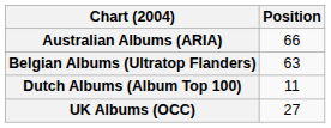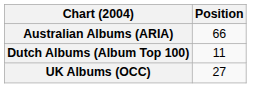 <table class="wikitable sortable plainrowheaders" style="text-align:center">
 <tr>
 <th scope="col">Chart (2004)</th>
 <th scope="col">Position</th>
 </tr>
 <tr>
 <th scope="row">Australian Albums (ARIA)</th>
 <td>66</td>
 </tr>
 <tr>
-<th scope="row">Belgian Albums (Ultratop Flanders)</th>
-<td>63</td>
-</tr>
-<tr>
 <th scope="row">Dutch Albums (Album Top 100)</th>
 <td>11</td>
 </tr>
 <tr>
 <th scope="row">UK Albums (OCC)</th>
 <td>27</td>
 </tr>
 </table>
